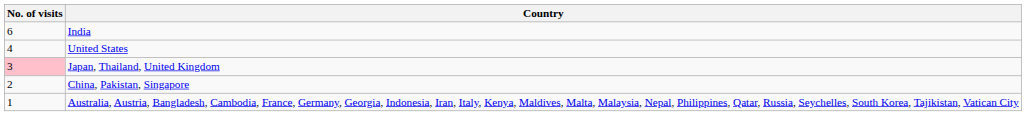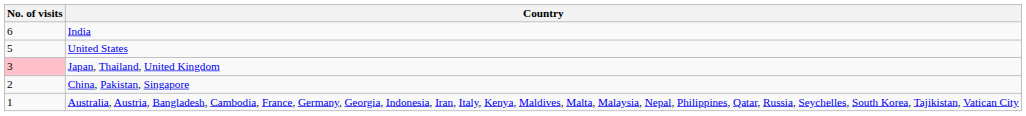 <table class=wikitable>
 <tr>
 <th>No. of visits</th>
 <th>Country</th>
 </tr>
 <tr>
 <td>6</td>
 <td><a href='#'>India</a></td>
 </tr>
 <tr>
-<td>4</td>
+<td>5</td>
 <td><a href='#'>United States</a></td>
 </tr>
 <tr>
 <td style="background: pink;">3</td>
 <td><a href='#'>Japan</a>, <a href='#'>Thailand</a>, <a href='#'>United Kingdom</a></td>
 </tr>
 <tr>
 <td>2</td>
 <td><a href='#'>China</a>, <a href='#'>Pakistan</a>, <a href='#'>Singapore</a></td>
 </tr>
 <tr>
 <td>1</td>
 <td><a href='#'>Australia</a>, <a href='#'>Austria</a>, <a href='#'>Bangladesh</a>, <a href='#'>Cambodia</a>, <a href='#'>France</a>, <a href='#'>Germany</a>, <a href='#'>Georgia</a>, <a href='#'>Indonesia</a>, <a href='#'>Iran</a>, <a href='#'>Italy</a>, <a href='#'>Kenya</a>, <a href='#'>Maldives</a>, <a href='#'>Malta</a>, <a href='#'>Malaysia</a>, <a href='#'>Nepal</a>, <a href='#'>Philippines</a>, <a href='#'>Qatar</a>, <a href='#'>Russia</a>, <a href='#'>Seychelles</a>, <a href='#'>South Korea</a>, <a href='#'>Tajikistan</a>, <a href='#'>Vatican City</a></td>
 </tr>
 </table>
